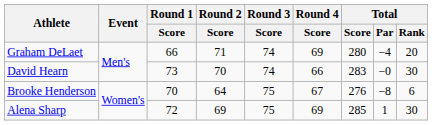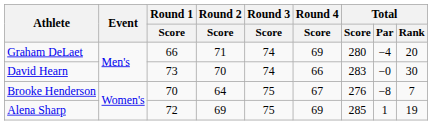 <table class=wikitable style="font-size:90%;">
 <tr>
 <th rowspan=2>Athlete</th>
 <th rowspan=2>Event</th>
 <th>Round 1</th>
 <th>Round 2</th>
 <th>Round 3</th>
 <th>Round 4</th>
 <th colspan=3>Total</th>
 </tr>
 <tr style="font-size:95%">
 <th>Score</th>
 <th>Score</th>
 <th>Score</th>
 <th>Score</th>
 <th>Score</th>
 <th>Par</th>
 <th>Rank</th>
 </tr>
 <tr align=center>
 <td align=left><a href='#'>Graham DeLaet</a></td>
 <td align=left rowspan=2><a href='#'>Men's</a></td>
 <td>66</td>
 <td>71</td>
 <td>74</td>
 <td>69</td>
 <td>280</td>
 <td>−4</td>
 <td>20</td>
 </tr>
 <tr align=center>
 <td align=left><a href='#'>David Hearn</a></td>
 <td>73</td>
 <td>70</td>
 <td>74</td>
 <td>66</td>
 <td>283</td>
 <td>−0</td>
 <td>30</td>
 </tr>
 <tr align=center>
 <td align=left><a href='#'>Brooke Henderson</a></td>
 <td align=left rowspan=2><a href='#'>Women's</a></td>
 <td>70</td>
 <td>64</td>
 <td>75</td>
 <td>67</td>
 <td>276</td>
 <td>−8</td>
-<td>6</td>
+<td>7</td>
 </tr>
 <tr align=center>
 <td align=left><a href='#'>Alena Sharp</a></td>
 <td>72</td>
 <td>69</td>
 <td>75</td>
 <td>69</td>
 <td>285</td>
 <td>1</td>
-<td>30</td>
+<td>19</td>
 </tr>
 </table>
